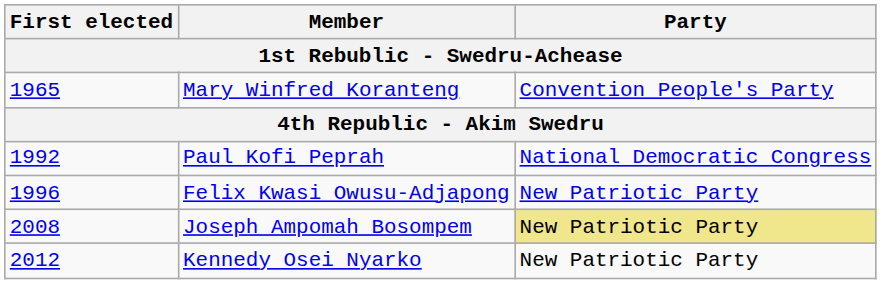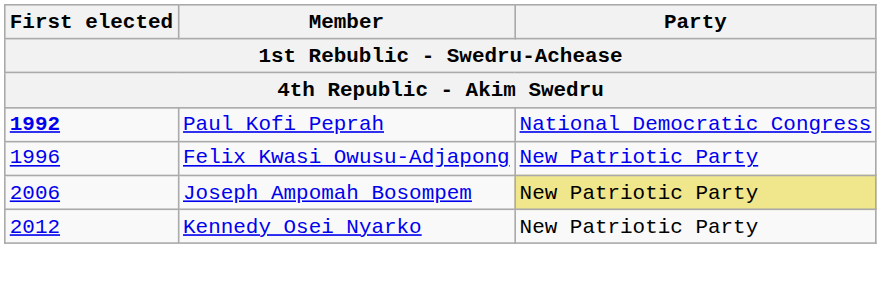 <table class="wikitable">
 <tr>
 <th>First elected</th>
 <th>Member</th>
 <th>Party</th>
 </tr>
 <tr>
 <th colspan=3>1st Rebublic - Swedru-Achease</th>
 </tr>
 <tr>
-<td><a href='#'>1965</a></td>
-<td><a href='#'>Mary Winfred Koranteng</a></td>
-<td><a href='#'>Convention People's Party</a></td>
-</tr>
-<tr>
 <th colspan=3>4th Republic - Akim Swedru</th>
 </tr>
 <tr>
-<td><a href='#'>1992</a></td>
+<td><strong><a href='#'>1992</a></strong></td>
 <td><a href='#'>Paul Kofi Peprah</a></td>
 <td><a href='#'>National Democratic Congress</a></td>
 </tr>
 <tr>
 <td><a href='#'>1996</a></td>
 <td><a href='#'>Felix Kwasi Owusu-Adjapong</a></td>
 <td><a href='#'>New Patriotic Party</a></td>
 </tr>
 <tr>
-<td><a href='#'>2008</a></td>
+<td><a href='#'>2006</a></td>
 <td><a href='#'>Joseph Ampomah Bosompem</a></td>
 <td style="background: khaki;">New Patriotic Party</td>
 </tr>
 <tr>
 <td><a href='#'>2012</a></td>
 <td><a href='#'>Kennedy Osei Nyarko</a></td>
 <td>New Patriotic Party</td>
 </tr>
 </table>
